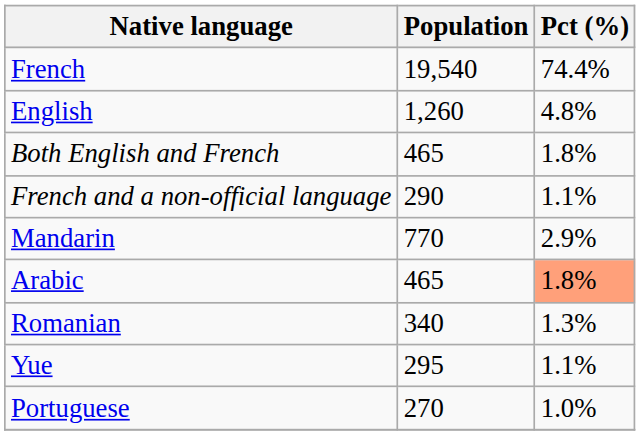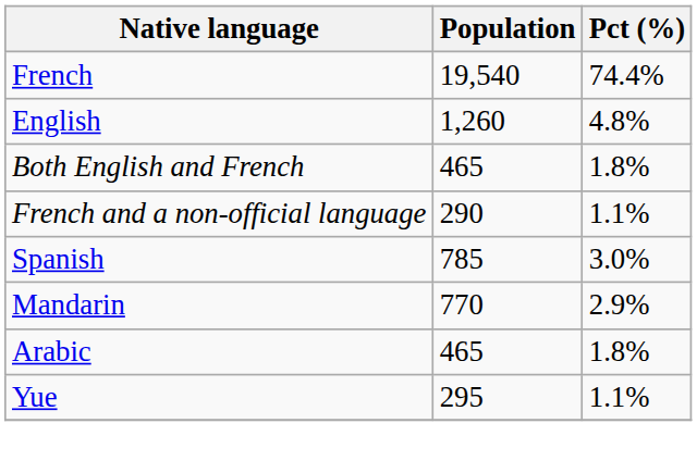 <table class="wikitable" align="left">
 <tr bgcolor="#CCCCCC">
 <th>Native language</th>
 <th>Population</th>
 <th>Pct (%)</th>
 </tr>
 <tr>
 <td><a href='#'>French</a></td>
 <td>19,540</td>
 <td>74.4%</td>
 </tr>
 <tr>
 <td><a href='#'>English</a></td>
 <td>1,260</td>
 <td>4.8%</td>
 </tr>
 <tr>
 <td><em>Both English and French</em></td>
 <td>465</td>
 <td>1.8%</td>
 </tr>
 <tr>
 <td><em>French and a non-official language</em></td>
 <td>290</td>
 <td>1.1%</td>
 </tr>
 <tr>
+<td><a href='#'>Spanish</a></td>
+<td>785</td>
+<td>3.0%</td>
+</tr>
+<tr>
 <td><a href='#'>Mandarin</a></td>
 <td>770</td>
 <td>2.9%</td>
 </tr>
 <tr>
 <td><a href='#'>Arabic</a></td>
 <td>465</td>
-<td style="background: lightsalmon;">1.8%</td>
-</tr>
-<tr>
-<td><a href='#'>Romanian</a></td>
-<td>340</td>
-<td>1.3%</td>
+<td>1.8%</td>
 </tr>
 <tr>
 <td><a href='#'>Yue</a></td>
 <td>295</td>
 <td>1.1%</td>
 </tr>
 <tr>
-<td><a href='#'>Portuguese</a></td>
-<td>270</td>
-<td>1.0%</td>
-</tr>
-<tr>
 </tr>
 </table>
